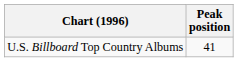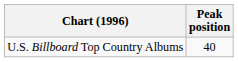 <table class="wikitable">
 <tr>
 <th>Chart (1996)</th>
 <th>Peak<br>position</th>
 </tr>
 <tr>
 <td>U.S. <em>Billboard</em> Top Country Albums</td>
-<td align="center">41</td>
+<td align="center">40</td>
 </tr>
 </table>
